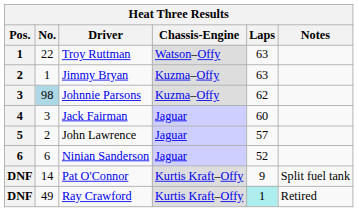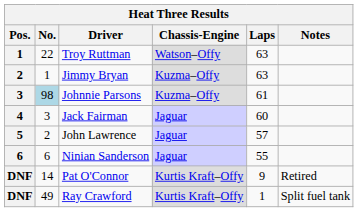 <table class="wikitable" style="font-size: 90%;">
 <tr>
 <th colspan=6>Heat Three Results</th>
 </tr>
 <tr>
 <th>Pos.</th>
 <th>No.</th>
 <th>Driver</th>
 <th>Chassis-Engine</th>
 <th>Laps</th>
 <th>Notes</th>
 </tr>
 <tr>
 <th>1</th>
 <td align="center">22</td>
 <td> <a href='#'>Troy Ruttman</a></td>
 <td style="background:#dddddd;"><a href='#'>Watson</a>–<a href='#'>Offy</a></td>
 <td align="center">63</td>
 <td></td>
 </tr>
 <tr>
 <th>2</th>
 <td align="center">1</td>
 <td> <a href='#'>Jimmy Bryan</a></td>
 <td style="background:#dddddd;"><a href='#'>Kuzma</a>–<a href='#'>Offy</a></td>
 <td align="center">63</td>
 <td></td>
 </tr>
 <tr>
 <th>3</th>
 <td align="center" style="background: lightblue;">98</td>
 <td> <a href='#'>Johnnie Parsons</a></td>
 <td style="background:#dddddd;"><a href='#'>Kuzma</a>–<a href='#'>Offy</a></td>
-<td align="center">62</td>
+<td align="center">61</td>
 <td></td>
 </tr>
 <tr>
 <th>4</th>
 <td align="center">3</td>
 <td> <a href='#'>Jack Fairman</a></td>
 <td style="background:#cfcfff;"><a href='#'>Jaguar</a></td>
 <td align="center">60</td>
 <td></td>
 </tr>
 <tr>
 <th>5</th>
 <td align="center">2</td>
 <td> John Lawrence</td>
 <td style="background:#cfcfff;"><a href='#'>Jaguar</a></td>
 <td align="center">57</td>
 <td></td>
 </tr>
 <tr>
 <th>6</th>
 <td align="center">6</td>
 <td> <a href='#'>Ninian Sanderson</a></td>
 <td style="background:#cfcfff;"><a href='#'>Jaguar</a></td>
-<td align="center">52</td>
+<td align="center">55</td>
 <td></td>
 </tr>
 <tr>
 <th>DNF</th>
 <td align="center">14</td>
 <td> <a href='#'>Pat O'Connor</a></td>
 <td style="background:#dddddd;"><a href='#'>Kurtis Kraft</a>–<a href='#'>Offy</a></td>
 <td align="center">9</td>
-<td>Split fuel tank</td>
+<td>Retired</td>
 </tr>
 <tr>
 <th>DNF</th>
 <td align="center">49</td>
 <td> <a href='#'>Ray Crawford</a></td>
 <td style="background:#dddddd;"><a href='#'>Kurtis Kraft</a>–<a href='#'>Offy</a></td>
-<td align="center" style="background: paleturquoise;">1</td>
-<td>Retired</td>
+<td align="center">1</td>
+<td>Split fuel tank</td>
 </tr>
 </table>
